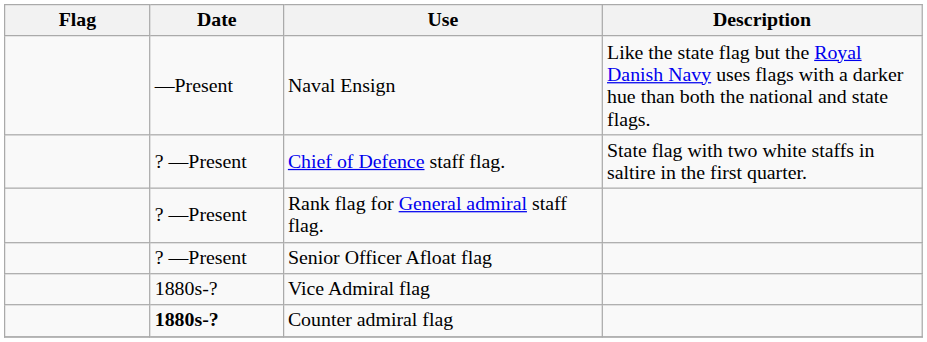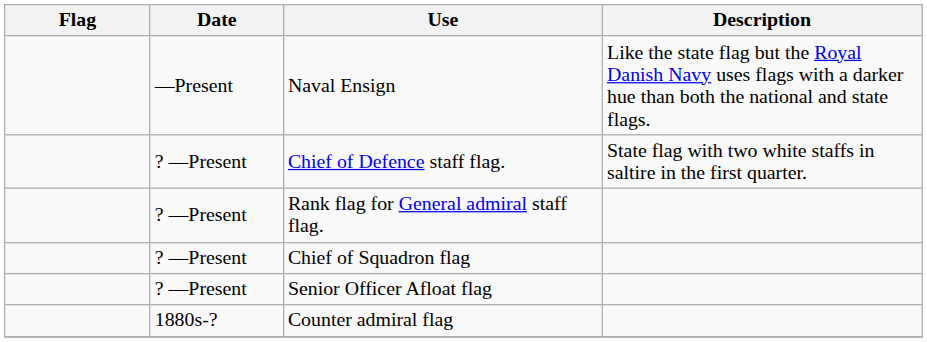 <table class="wikitable">
 <tr>
 <th style="width:110px;">Flag</th>
 <th style="width:100px;">Date</th>
 <th style="width:250px;">Use</th>
 <th style="width:250px;">Description</th>
 </tr>
 <tr>
 <td></td>
 <td>—Present</td>
 <td>Naval Ensign</td>
 <td>Like the state flag but the <a href='#'>Royal Danish Navy</a> uses flags with a darker hue than both the national and state flags.</td>
 </tr>
 <tr>
 <td></td>
 <td>? —Present</td>
 <td><a href='#'>Chief of Defence</a> staff flag.</td>
 <td>State flag with two white staffs in saltire in the first quarter.</td>
 </tr>
 <tr>
 <td></td>
 <td>? —Present</td>
 <td>Rank flag for <a href='#'>General admiral</a> staff flag.</td>
 <td></td>
 </tr>
 <tr>
 <td></td>
 <td>? —Present</td>
+<td>Chief of Squadron flag</td>
+<td></td>
+</tr>
+<tr>
+<td></td>
+<td>? —Present</td>
 <td>Senior Officer Afloat flag</td>
 <td></td>
 </tr>
 <tr>
 <td></td>
 <td>1880s-?</td>
-<td>Vice Admiral flag</td>
-<td></td>
-</tr>
-<tr>
-<td></td>
-<td><strong>1880s-?</strong></td>
 <td>Counter admiral flag</td>
 <td></td>
 </tr>
 <tr>
 </tr>
 </table>
